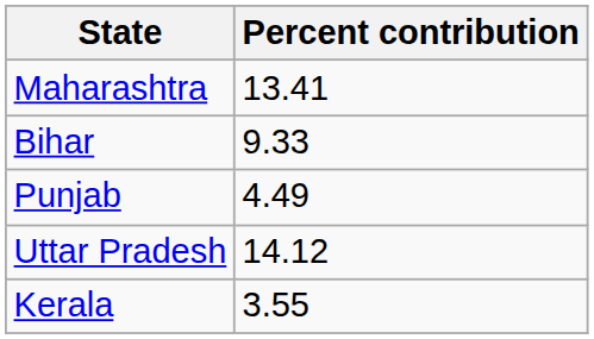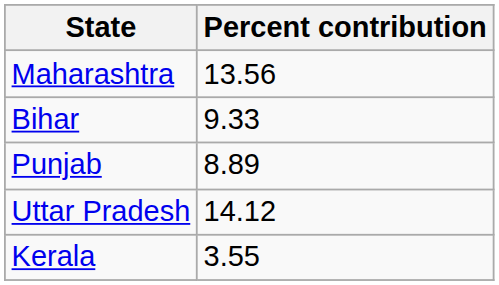 <table class="wikitable">
 <tr>
 <th>State</th>
 <th>Percent contribution</th>
 </tr>
 <tr>
 <td><a href='#'>Maharashtra</a></td>
-<td>13.41</td>
+<td>13.56</td>
 </tr>
 <tr>
 <td><a href='#'>Bihar</a></td>
 <td>9.33</td>
 </tr>
 <tr>
 <td><a href='#'>Punjab</a></td>
-<td>4.49</td>
+<td>8.89</td>
 </tr>
 <tr>
 <td><a href='#'>Uttar Pradesh</a></td>
 <td>14.12</td>
 </tr>
 <tr>
 <td><a href='#'>Kerala</a></td>
 <td>3.55</td>
 </tr>
 </table>
